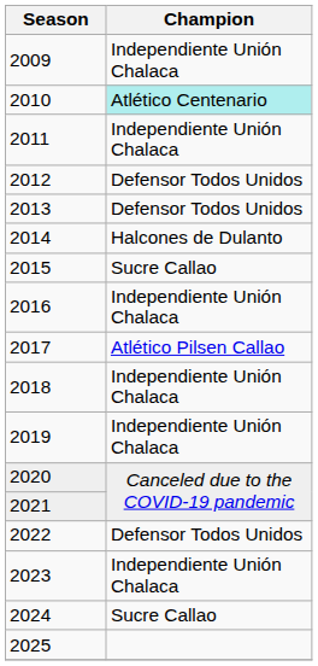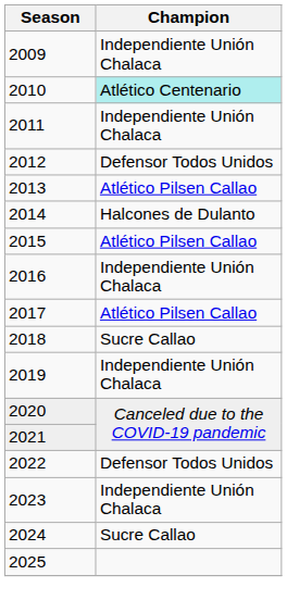 <table class="wikitable sortable">
 <tr>
 <th width=80px>Season</th>
 <th width=170px>Champion</th>
 </tr>
 <tr>
 <td>2009</td>
 <td>Independiente Unión Chalaca</td>
 </tr>
 <tr>
 <td>2010</td>
 <td style="background: paleturquoise;">Atlético Centenario</td>
 </tr>
 <tr>
 <td>2011</td>
 <td>Independiente Unión Chalaca</td>
 </tr>
 <tr>
 <td>2012</td>
 <td>Defensor Todos Unidos</td>
 </tr>
 <tr>
 <td>2013</td>
-<td>Defensor Todos Unidos</td>
+<td><a href='#'>Atlético Pilsen Callao</a></td>
 </tr>
 <tr>
 <td>2014</td>
 <td>Halcones de Dulanto</td>
 </tr>
 <tr>
 <td>2015</td>
-<td>Sucre Callao</td>
+<td><a href='#'>Atlético Pilsen Callao</a></td>
 </tr>
 <tr>
 <td>2016</td>
 <td>Independiente Unión Chalaca</td>
 </tr>
 <tr>
 <td>2017</td>
 <td><a href='#'>Atlético Pilsen Callao</a></td>
 </tr>
 <tr>
 <td>2018</td>
-<td>Independiente Unión Chalaca</td>
+<td>Sucre Callao</td>
 </tr>
 <tr>
 <td>2019</td>
 <td>Independiente Unión Chalaca</td>
 </tr>
 <tr bgcolor=#efefef>
 <td>2020</td>
 <td rowspan=2 colspan="1" align=center><em>Canceled due to the <a href='#'>COVID-19 pandemic</a></em></td>
 </tr>
 <tr bgcolor=#efefef>
 <td>2021</td>
 </tr>
 <tr>
 <td>2022</td>
 <td>Defensor Todos Unidos</td>
 </tr>
 <tr>
 <td>2023</td>
 <td>Independiente Unión Chalaca</td>
 </tr>
 <tr>
 <td>2024</td>
 <td>Sucre Callao</td>
 </tr>
 <tr>
 <td>2025</td>
 <td></td>
 </tr>
 <tr>
 </tr>
 </table>
